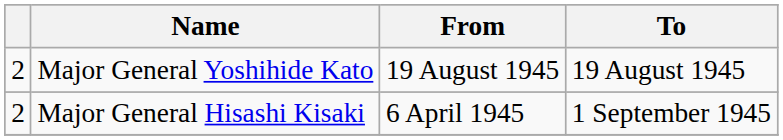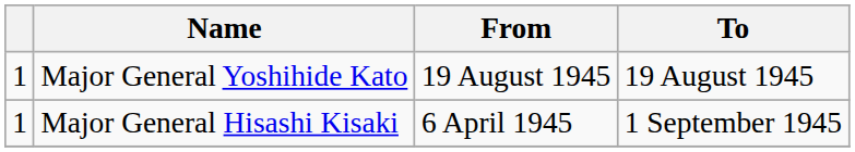 <table class=wikitable>
 <tr>
 <th></th>
 <th>Name</th>
 <th>From</th>
 <th>To</th>
 </tr>
 <tr>
-<td>2</td>
+<td>1</td>
 <td>Major General <a href='#'>Yoshihide Kato</a></td>
 <td>19 August 1945</td>
 <td>19 August 1945</td>
 </tr>
 <tr>
-<td>2</td>
+<td>1</td>
 <td>Major General <a href='#'>Hisashi Kisaki</a></td>
 <td>6 April 1945</td>
 <td>1 September 1945</td>
 </tr>
 <tr>
 </tr>
 </table>
